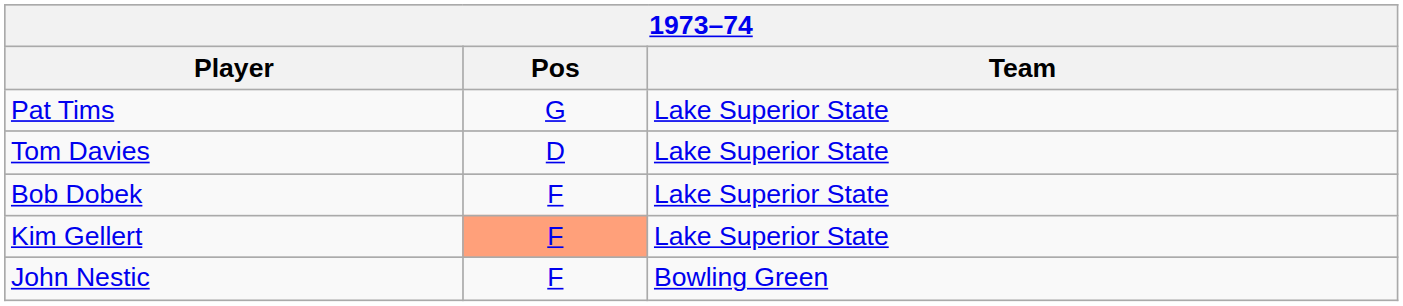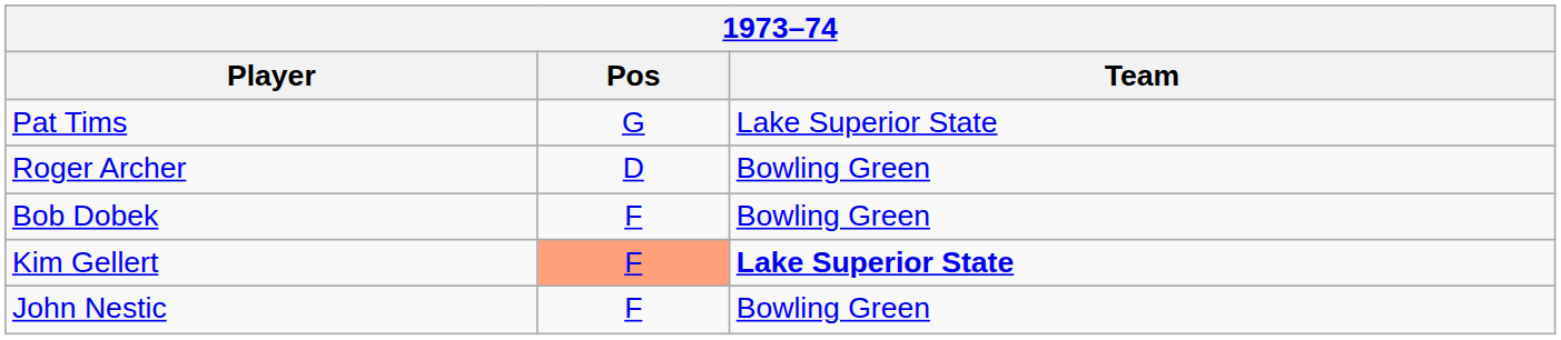 <table class="wikitable" width=95%>
 <tr>
 <th colspan=3><a href='#'>1973–74</a></th>
 </tr>
 <tr>
 <th>Player</th>
 <th>Pos</th>
 <th>Team</th>
 </tr>
 <tr>
 <td><a href='#'>Pat Tims</a></td>
 <td style="text-align:center;"><a href='#'>G</a></td>
 <td><a href='#'>Lake Superior State</a></td>
 </tr>
 <tr>
-<td><a href='#'>Tom Davies</a></td>
+<td><a href='#'>Roger Archer</a></td>
 <td style="text-align:center;"><a href='#'>D</a></td>
-<td><a href='#'>Lake Superior State</a></td>
+<td><a href='#'>Bowling Green</a></td>
 </tr>
 <tr>
 <td><a href='#'>Bob Dobek</a></td>
 <td style="text-align:center;"><a href='#'>F</a></td>
-<td><a href='#'>Lake Superior State</a></td>
+<td><a href='#'>Bowling Green</a></td>
 </tr>
 <tr>
 <td><a href='#'>Kim Gellert</a></td>
 <td style="background: lightsalmon; text-align:center;"><a href='#'>F</a></td>
-<td><a href='#'>Lake Superior State</a></td>
+<td><strong><a href='#'>Lake Superior State</a></strong></td>
 </tr>
 <tr>
 <td><a href='#'>John Nestic</a></td>
 <td style="text-align:center;"><a href='#'>F</a></td>
 <td><a href='#'>Bowling Green</a></td>
 </tr>
 </table>
